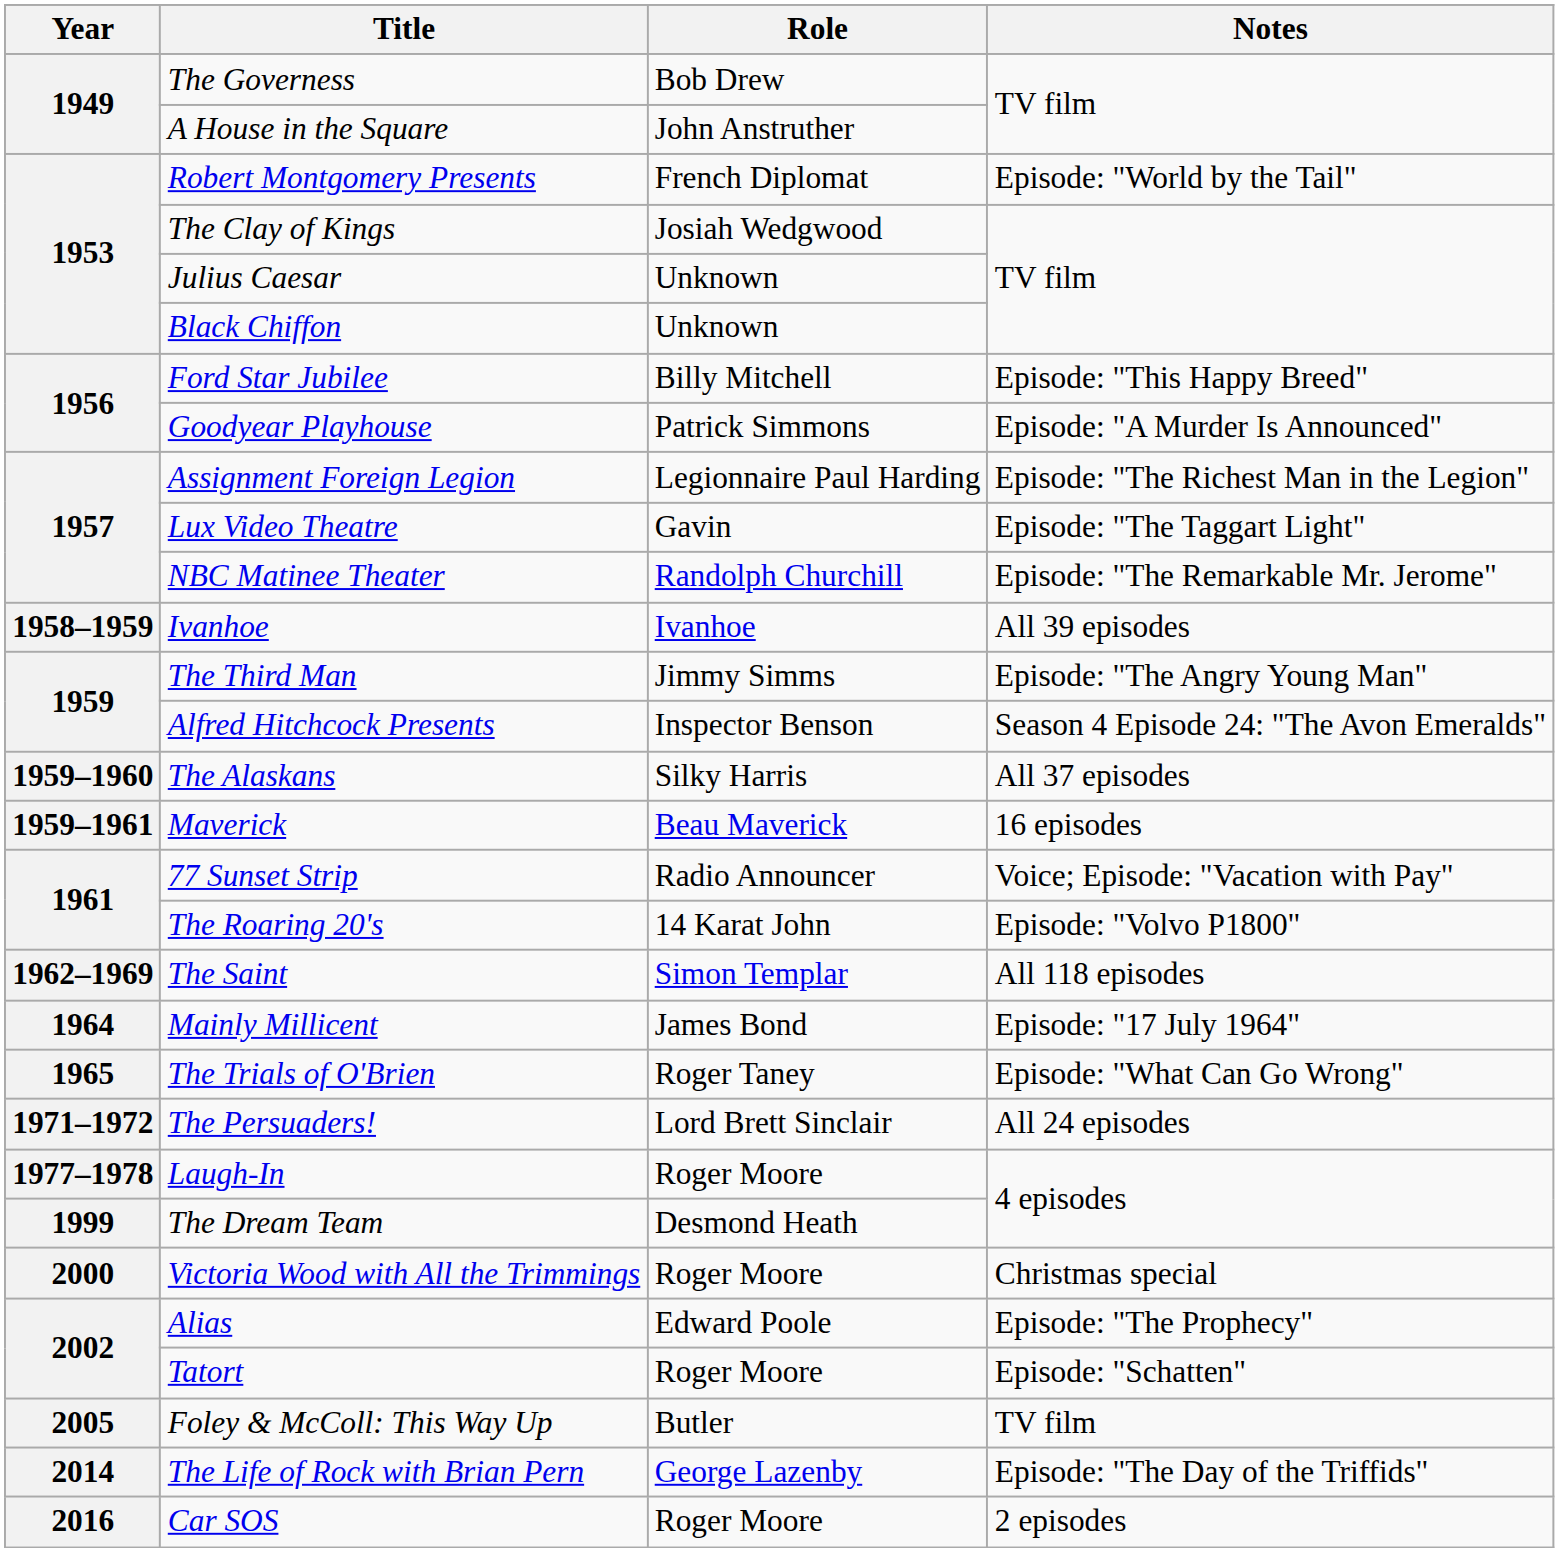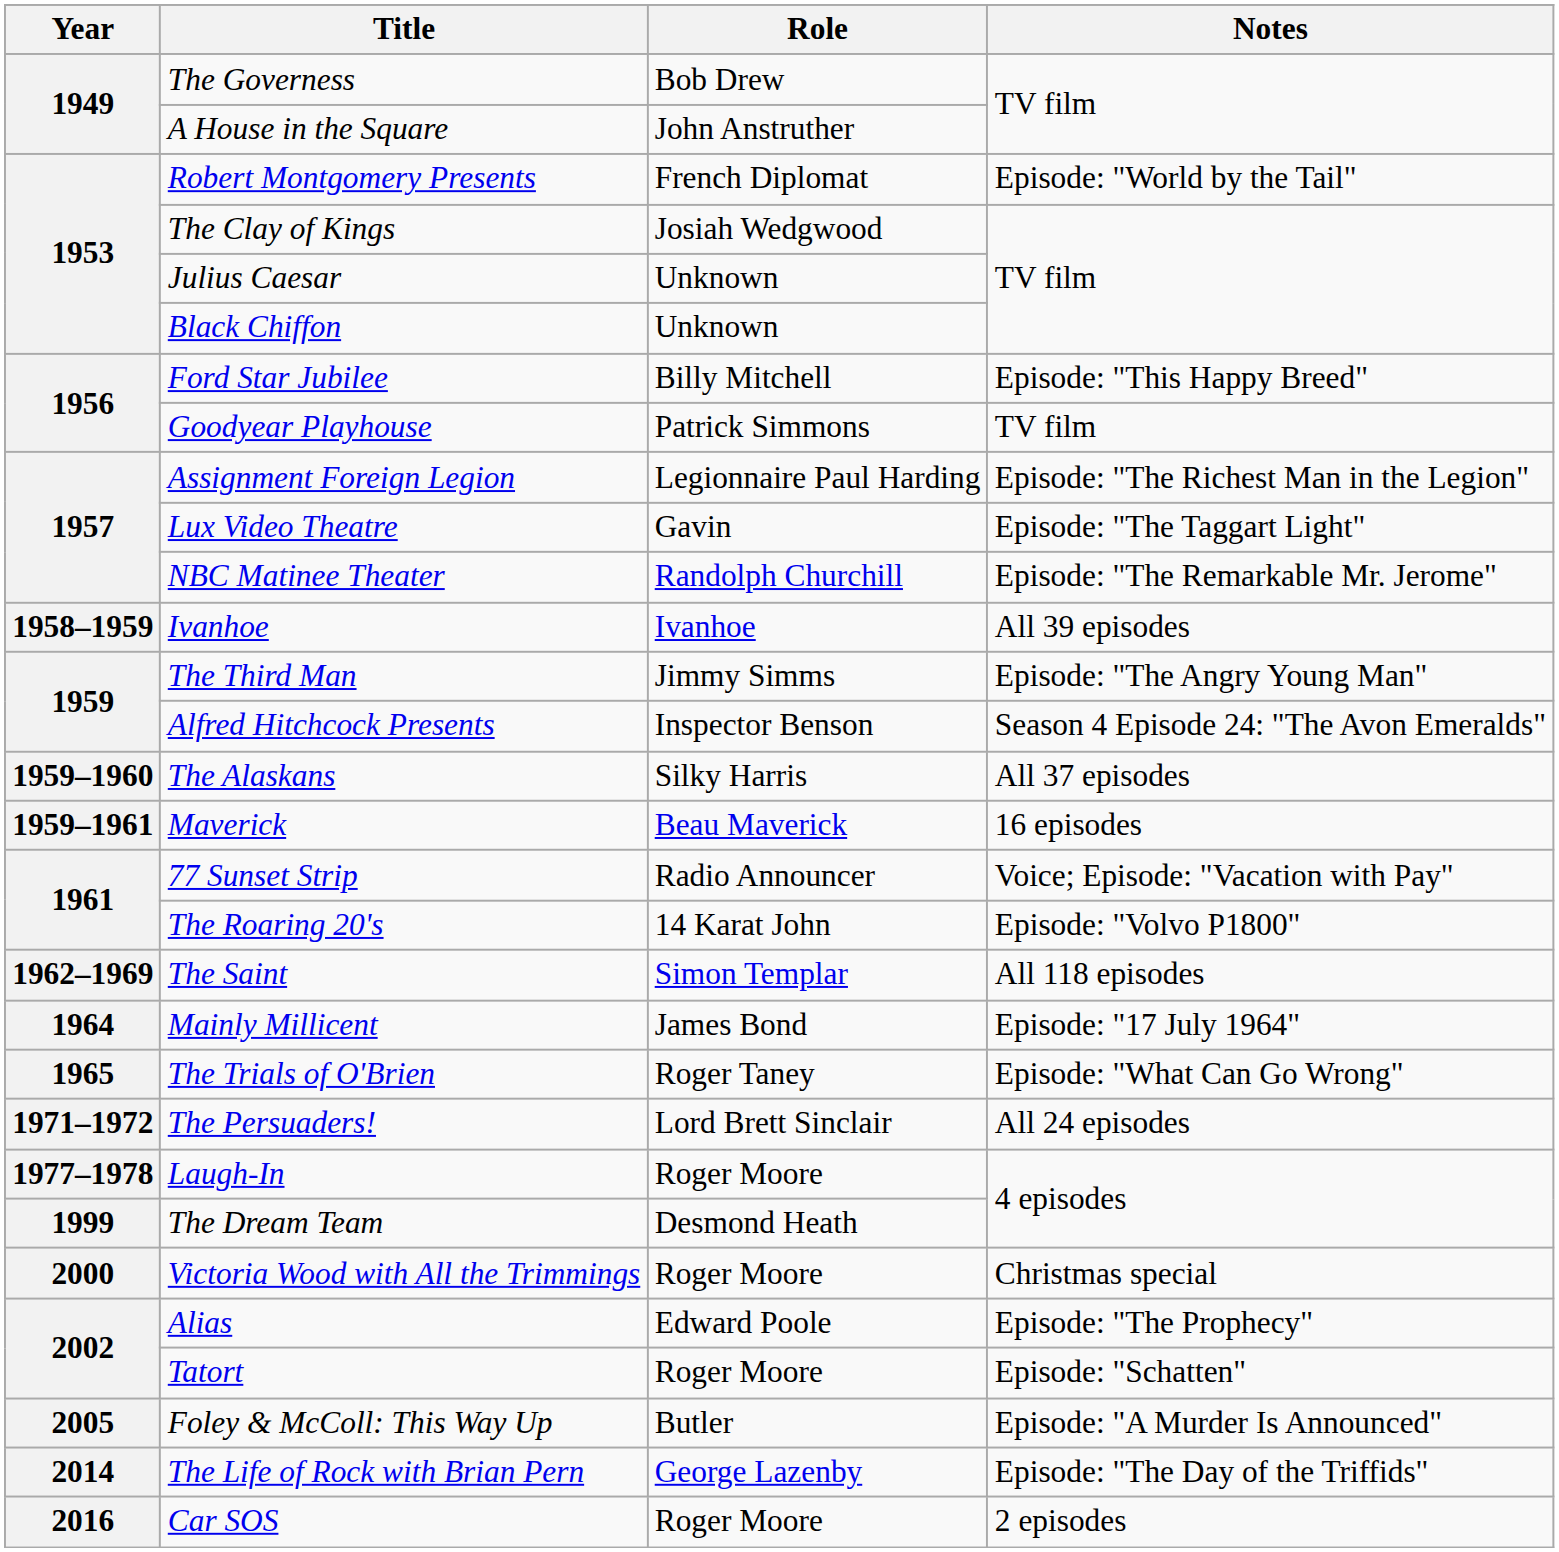 <table class="wikitable sortable">
 <tr>
 <th scope="col">Year</th>
 <th scope="col">Title</th>
 <th scope="col">Role</th>
 <th scope="col" class="unsortable">Notes</th>
 </tr>
 <tr>
 <th rowspan="2" scope="row">1949</th>
 <td><em>The Governess</em></td>
 <td>Bob Drew</td>
 <td rowspan="2">TV film</td>
 </tr>
 <tr>
 <td><em>A House in the Square</em></td>
 <td>John Anstruther</td>
 </tr>
 <tr>
 <th rowspan="4" scope="row">1953</th>
 <td><em><a href='#'>Robert Montgomery Presents</a></em></td>
 <td>French Diplomat</td>
 <td>Episode: "World by the Tail"</td>
 </tr>
 <tr>
 <td><em>The Clay of Kings</em></td>
 <td>Josiah Wedgwood</td>
 <td rowspan="3">TV film</td>
 </tr>
 <tr>
 <td><em>Julius Caesar</em></td>
 <td>Unknown</td>
 </tr>
 <tr>
 <td><em><a href='#'>Black Chiffon</a></em></td>
 <td>Unknown</td>
 </tr>
 <tr>
 <th rowspan="2" scope="row">1956</th>
 <td><em><a href='#'>Ford Star Jubilee</a></em></td>
 <td>Billy Mitchell</td>
 <td>Episode: "This Happy Breed"</td>
 </tr>
 <tr>
 <td><em><a href='#'>Goodyear Playhouse</a></em></td>
 <td>Patrick Simmons</td>
-<td>Episode: "A Murder Is Announced"</td>
+<td>TV film</td>
 </tr>
 <tr>
 <th rowspan="3" scope="row">1957</th>
 <td><em><a href='#'>Assignment Foreign Legion</a></em></td>
 <td>Legionnaire Paul Harding</td>
 <td>Episode: "The Richest Man in the Legion"</td>
 </tr>
 <tr>
 <td><em><a href='#'>Lux Video Theatre</a></em></td>
 <td>Gavin</td>
 <td>Episode: "The Taggart Light"</td>
 </tr>
 <tr>
 <td><em><a href='#'>NBC Matinee Theater</a></em></td>
 <td><a href='#'>Randolph Churchill</a></td>
 <td>Episode: "The Remarkable Mr. Jerome"</td>
 </tr>
 <tr>
 <th scope="row">1958–1959</th>
 <td><em><a href='#'>Ivanhoe</a></em></td>
 <td><a href='#'>Ivanhoe</a></td>
 <td>All 39 episodes</td>
 </tr>
 <tr>
 <th rowspan="2" scope="row">1959</th>
 <td><em><a href='#'>The Third Man</a></em></td>
 <td>Jimmy Simms</td>
 <td>Episode: "The Angry Young Man"</td>
 </tr>
 <tr>
 <td><em><a href='#'>Alfred Hitchcock Presents</a></em></td>
 <td>Inspector Benson</td>
 <td>Season 4 Episode 24: "The Avon Emeralds"</td>
 </tr>
 <tr>
 <th scope="row">1959–1960</th>
 <td><em><a href='#'>The Alaskans</a></em></td>
 <td>Silky Harris</td>
 <td>All 37 episodes</td>
 </tr>
 <tr>
 <th scope="row">1959–1961</th>
 <td><em><a href='#'>Maverick</a></em></td>
 <td><a href='#'>Beau Maverick</a></td>
 <td>16 episodes</td>
 </tr>
 <tr>
 <th rowspan="2" scope="row">1961</th>
 <td><em><a href='#'>77 Sunset Strip</a></em></td>
 <td>Radio Announcer</td>
 <td>Voice; Episode: "Vacation with Pay"</td>
 </tr>
 <tr>
 <td><em><a href='#'>The Roaring 20's</a></em></td>
 <td>14 Karat John</td>
 <td>Episode: "Volvo P1800"</td>
 </tr>
 <tr>
 <th scope="row">1962–1969</th>
 <td><em><a href='#'>The Saint</a></em></td>
 <td><a href='#'>Simon Templar</a></td>
 <td>All 118 episodes</td>
 </tr>
 <tr>
 <th scope="row">1964</th>
 <td><em><a href='#'>Mainly Millicent</a></em></td>
 <td>James Bond</td>
 <td>Episode: "17 July 1964"</td>
 </tr>
 <tr>
 <th scope="row">1965</th>
 <td><em><a href='#'>The Trials of O'Brien</a></em></td>
 <td>Roger Taney</td>
 <td>Episode: "What Can Go Wrong"</td>
 </tr>
 <tr>
 <th scope="row">1971–1972</th>
 <td><em><a href='#'>The Persuaders!</a></em></td>
 <td>Lord Brett Sinclair</td>
 <td>All 24 episodes</td>
 </tr>
 <tr>
 <th scope="row">1977–1978</th>
 <td><em><a href='#'>Laugh-In</a></em></td>
 <td>Roger Moore</td>
 <td rowspan="2">4 episodes</td>
 </tr>
 <tr>
 <th scope="row">1999</th>
 <td><em>The Dream Team</em></td>
 <td>Desmond Heath</td>
 </tr>
 <tr>
 <th scope="row">2000</th>
 <td><em><a href='#'>Victoria Wood with All the Trimmings</a></em></td>
 <td>Roger Moore</td>
 <td>Christmas special</td>
 </tr>
 <tr>
 <th rowspan="2" scope="row">2002</th>
 <td><em><a href='#'>Alias</a></em></td>
 <td>Edward Poole</td>
 <td>Episode: "The Prophecy"</td>
 </tr>
 <tr>
 <td><em><a href='#'>Tatort</a></em></td>
 <td>Roger Moore</td>
 <td>Episode: "Schatten"</td>
 </tr>
 <tr>
 <th scope="row">2005</th>
 <td><em>Foley & McColl: This Way Up</em></td>
 <td>Butler</td>
-<td>TV film</td>
+<td>Episode: "A Murder Is Announced"</td>
 </tr>
 <tr>
 <th scope="row">2014</th>
 <td><em><a href='#'>The Life of Rock with Brian Pern</a></em></td>
 <td><a href='#'>George Lazenby</a></td>
 <td>Episode: "The Day of the Triffids"</td>
 </tr>
 <tr>
 <th scope="row">2016</th>
 <td><em><a href='#'>Car SOS</a></em></td>
 <td>Roger Moore</td>
 <td>2 episodes</td>
 </tr>
 </table>
